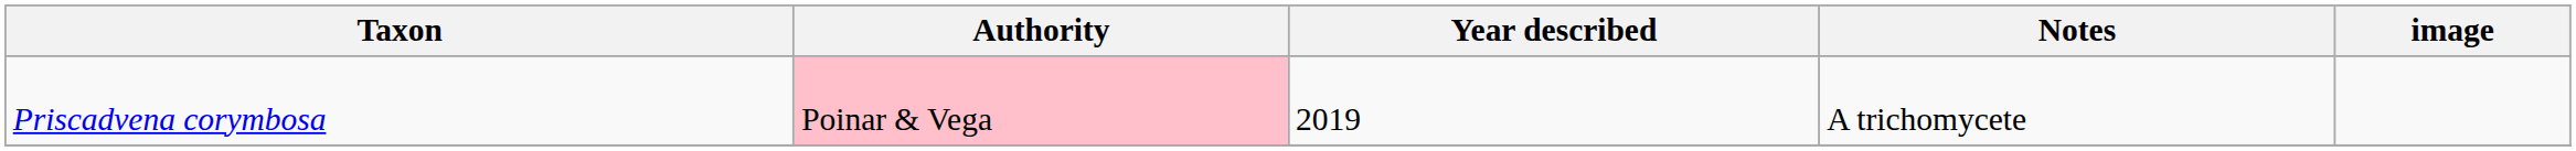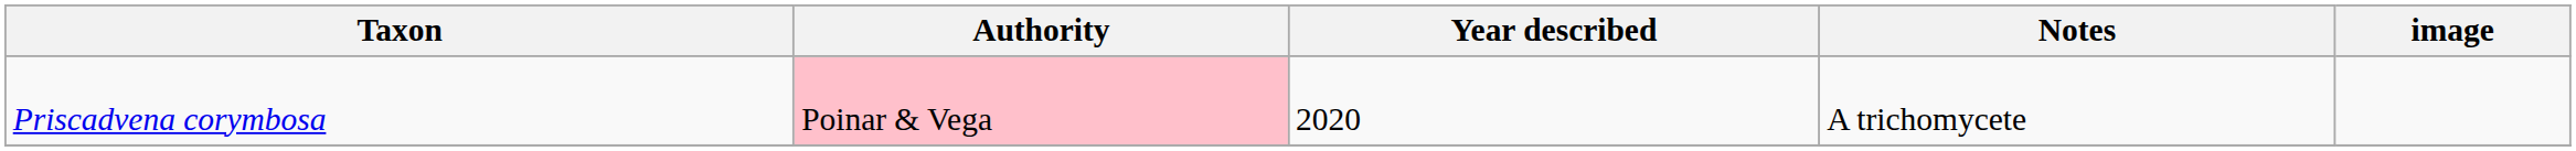 <table class="wikitable sortable" align="center" width="100%">
 <tr>
 <th>Taxon</th>
 <th>Authority</th>
 <th>Year described</th>
 <th>Notes</th>
 <th>image</th>
 </tr>
 <tr>
 <td><br><em><a href='#'>Priscadvena corymbosa</a></em></td>
 <td style="background: pink;"><br>Poinar & Vega</td>
-<td><br>2019</td>
+<td><br>2020</td>
 <td><br>A trichomycete</td>
 <td><br></td>
 </tr>
 <tr>
 </tr>
 </table>
